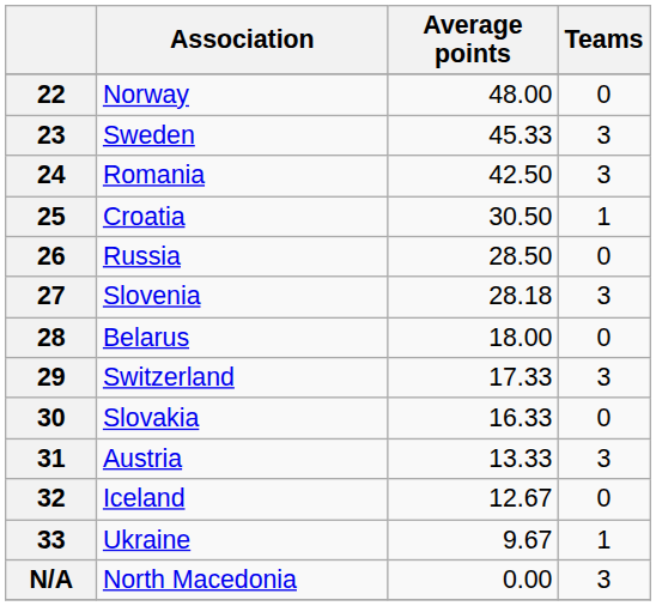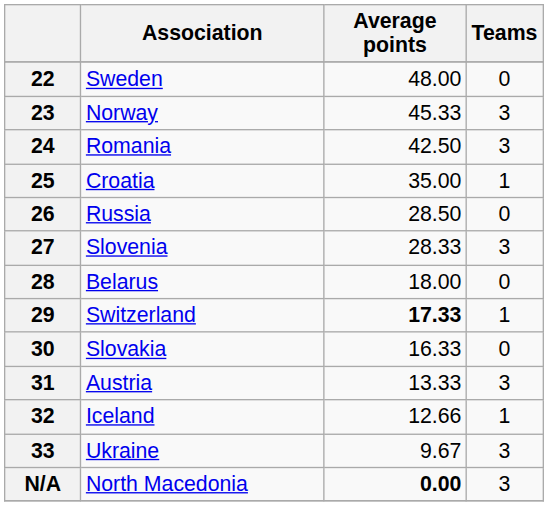 <table class="wikitable">
 <tr>
 <th width=50></th>
 <th width=175>Association</th>
 <th width=100>Average points</th>
 <th width=50>Teams</th>
 </tr>
 <tr>
 </tr>
 <tr>
 <th>22</th>
-<td> <a href='#'>Norway</a></td>
+<td> <a href='#'>Sweden</a></td>
 <td align=right>48.00</td>
 <td align=center rowspan=1>0</td>
 </tr>
 <tr>
 <th>23</th>
-<td> <a href='#'>Sweden</a></td>
+<td> <a href='#'>Norway</a></td>
 <td align=right>45.33</td>
 <td align=center rowspan=1>3</td>
 </tr>
 <tr>
 <th>24</th>
 <td> <a href='#'>Romania</a></td>
 <td align=right>42.50</td>
 <td align=center rowspan=1>3</td>
 </tr>
 <tr>
 <th>25</th>
 <td> <a href='#'>Croatia</a></td>
-<td align=right>30.50</td>
+<td align=right>35.00</td>
 <td align=center rowspan=1>1</td>
 </tr>
 <tr>
 <th>26</th>
 <td> <a href='#'>Russia</a></td>
 <td align=right>28.50</td>
 <td align=center rowspan=1>0</td>
 </tr>
 <tr>
 <th>27</th>
 <td> <a href='#'>Slovenia</a></td>
-<td align=right>28.18</td>
+<td align=right>28.33</td>
 <td align=center rowspan=1>3</td>
 </tr>
 <tr>
 <th>28</th>
 <td> <a href='#'>Belarus</a></td>
 <td align=right>18.00</td>
 <td align=center rowspan=1>0</td>
 </tr>
 <tr>
 <th>29</th>
 <td> <a href='#'>Switzerland</a></td>
-<td align=right>17.33</td>
-<td align=center rowspan=1>3</td>
+<td align=right><strong>17.33</strong></td>
+<td align=center rowspan=1>1</td>
 </tr>
 <tr>
 <th>30</th>
 <td> <a href='#'>Slovakia</a></td>
 <td align=right>16.33</td>
 <td align=center rowspan=1>0</td>
 </tr>
 <tr>
 <th>31</th>
 <td> <a href='#'>Austria</a></td>
 <td align=right>13.33</td>
 <td align=center rowspan=1>3</td>
 </tr>
 <tr>
 <th>32</th>
 <td> <a href='#'>Iceland</a></td>
-<td align=right>12.67</td>
-<td align=center rowspan=1>0</td>
+<td align=right>12.66</td>
+<td align=center rowspan=1>1</td>
 </tr>
 <tr>
 <th>33</th>
 <td> <a href='#'>Ukraine</a></td>
 <td align=right>9.67</td>
-<td align=center rowspan=1>1</td>
+<td align=center rowspan=1>3</td>
 </tr>
 <tr>
 <th>N/A</th>
 <td> <a href='#'>North Macedonia</a></td>
-<td align=right>0.00</td>
+<td align=right><strong>0.00</strong></td>
 <td align=center rowspan=1>3</td>
 </tr>
 <tr>
 </tr>
 </table>
